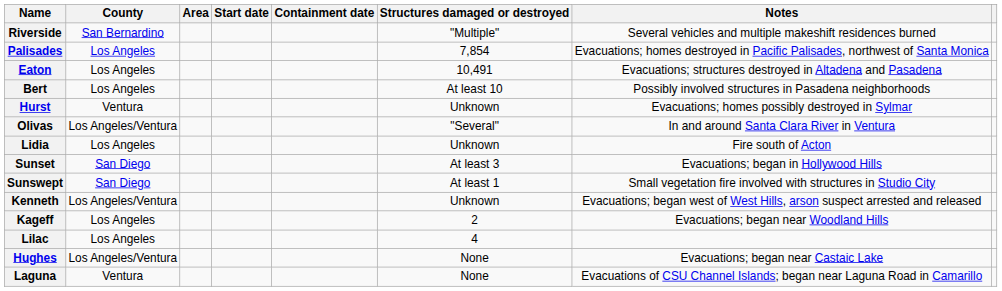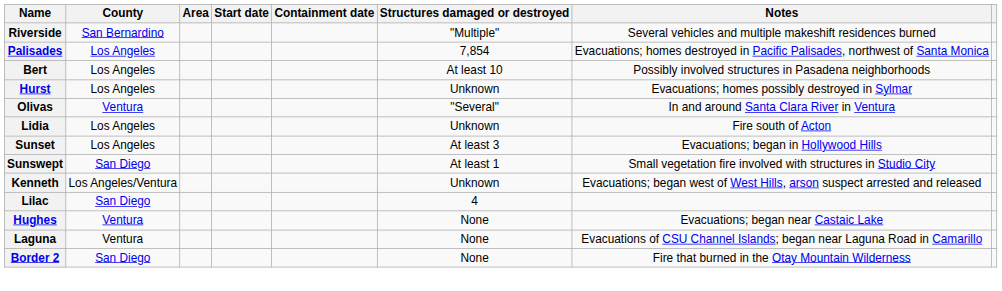 <table class="wikitable sortable plainrowheaders mw-collapsible" style="text-align:center;">
 <tr>
 <th scope="col">Name</th>
 <th scope="col">County </th>
 <th scope="col">Area</th>
 <th scope="col">Start date</th>
 <th scope="col">Containment date</th>
 <th>Structures damaged or destroyed</th>
 <th scope="col">Notes</th>
 <th scope="col" class="unsortable"></th>
 </tr>
 <tr>
 <th scope="row">Riverside</th>
 <td><a href='#'>San Bernardino</a></td>
 <td></td>
 <td></td>
 <td></td>
 <td data-sort-value="5">"Multiple"</td>
 <td>Several vehicles and multiple makeshift residences burned</td>
 <td></td>
 </tr>
 <tr>
 <th scope="row"><a href='#'>Palisades</a></th>
 <td><a href='#'>Los Angeles</a></td>
 <td></td>
 <td></td>
 <td></td>
 <td>7,854</td>
 <td>Evacuations; homes destroyed in <a href='#'>Pacific Palisades</a>, northwest of <a href='#'>Santa Monica</a></td>
 <td></td>
 </tr>
 <tr>
-<th scope="row"><a href='#'>Eaton</a></th>
-<td>Los Angeles</td>
-<td></td>
-<td></td>
-<td></td>
-<td>10,491</td>
-<td>Evacuations; structures destroyed in <a href='#'>Altadena</a> and <a href='#'>Pasadena</a></td>
-<td></td>
-</tr>
-<tr>
 <th scope="row">Bert</th>
 <td>Los Angeles</td>
 <td></td>
 <td></td>
 <td></td>
 <td data-sort-value="10">At least 10</td>
 <td>Possibly involved structures in Pasadena neighborhoods</td>
 <td></td>
 </tr>
 <tr>
 <th scope="row"><a href='#'>Hurst</a></th>
-<td>Ventura</td>
+<td>Los Angeles</td>
 <td></td>
 <td></td>
 <td></td>
 <td data-sort-value="0.1">Unknown</td>
 <td>Evacuations; homes possibly destroyed in <a href='#'>Sylmar</a></td>
 <td></td>
 </tr>
 <tr>
 <th scope="row">Olivas</th>
-<td>Los Angeles/Ventura</td>
+<td><a href='#'>Ventura</a></td>
 <td></td>
 <td></td>
 <td></td>
 <td data-sort-value="5">"Several"</td>
 <td>In and around <a href='#'>Santa Clara River</a> in <a href='#'>Ventura</a></td>
 <td></td>
 </tr>
 <tr>
 <th scope="row">Lidia</th>
 <td>Los Angeles</td>
 <td></td>
 <td></td>
 <td></td>
 <td data-sort-value="0.1">Unknown</td>
 <td>Fire south of <a href='#'>Acton</a></td>
 <td></td>
 </tr>
 <tr>
 <th scope="row">Sunset</th>
-<td><a href='#'>San Diego</a></td>
+<td>Los Angeles</td>
 <td></td>
 <td></td>
 <td></td>
 <td data-sort-value="3">At least 3</td>
 <td>Evacuations; began in <a href='#'>Hollywood Hills</a></td>
 <td></td>
 </tr>
 <tr>
 <th scope="row">Sunswept</th>
 <td><a href='#'>San Diego</a></td>
 <td></td>
 <td></td>
 <td></td>
 <td data-sort-value="1">At least 1</td>
 <td>Small vegetation fire involved with structures in <a href='#'>Studio City</a></td>
 <td></td>
 </tr>
 <tr>
 <th scope="row">Kenneth</th>
 <td>Los Angeles/Ventura</td>
 <td></td>
 <td></td>
 <td></td>
 <td data-sort-value="0.1">Unknown</td>
 <td>Evacuations; began west of <a href='#'>West Hills</a>, <a href='#'>arson</a> suspect arrested and released</td>
 <td></td>
 </tr>
 <tr>
-<th scope="row">Kageff</th>
-<td>Los Angeles</td>
-<td></td>
-<td></td>
-<td></td>
-<td data-sort-value="0.1">2</td>
-<td>Evacuations; began near <a href='#'>Woodland Hills</a></td>
-<td></td>
-</tr>
-<tr>
 <th scope="row">Lilac</th>
-<td>Los Angeles</td>
+<td><a href='#'>San Diego</a></td>
 <td></td>
 <td></td>
 <td></td>
 <td>4</td>
 <td></td>
 <td></td>
 </tr>
 <tr>
 <th scope="row"><a href='#'>Hughes</a></th>
-<td>Los Angeles/Ventura</td>
+<td><a href='#'>Ventura</a></td>
 <td></td>
 <td></td>
 <td></td>
 <td>None</td>
 <td>Evacuations; began near <a href='#'>Castaic Lake</a></td>
 <td></td>
 </tr>
 <tr>
 <th scope="row">Laguna</th>
 <td>Ventura</td>
 <td></td>
 <td></td>
 <td></td>
 <td>None</td>
 <td>Evacuations of <a href='#'>CSU Channel Islands</a>; began near Laguna Road in <a href='#'>Camarillo</a></td>
 <td></td>
 </tr>
+<tr>
+<th scope="row"><a href='#'>Border 2</a></th>
+<td><a href='#'>San Diego</a></td>
+<td></td>
+<td></td>
+<td></td>
+<td>None</td>
+<td>Fire that burned in the <a href='#'>Otay Mountain Wilderness</a></td>
+<td></td>
+</tr>
 </table>
